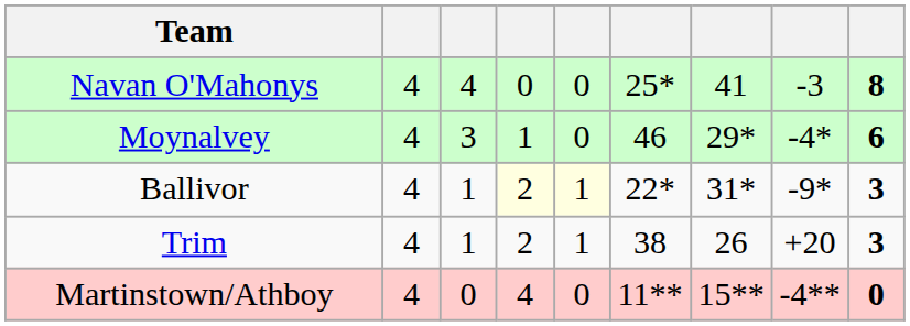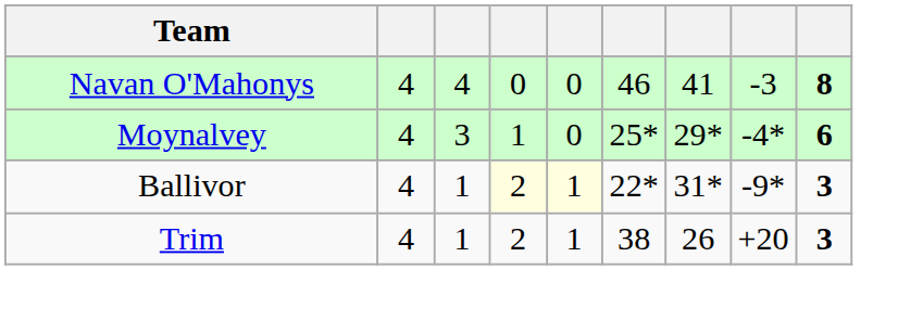 <table class="wikitable" style="text-align:center">
 <tr>
 <th style="width:175px;">Team</th>
 <th width="20"></th>
 <th width="20"></th>
 <th width="20"></th>
 <th width="20"></th>
 <th width="20"></th>
 <th width="20"></th>
 <th width="20"></th>
 <th width="20"></th>
 </tr>
 <tr style="background:#cfc;">
 <td><a href='#'>Navan O'Mahonys</a></td>
 <td>4</td>
 <td>4</td>
 <td>0</td>
 <td>0</td>
-<td>25*</td>
+<td>46</td>
 <td>41</td>
 <td>-3</td>
 <td><strong>8</strong></td>
 </tr>
 <tr style="background:#cfc;">
 <td><a href='#'>Moynalvey</a></td>
 <td>4</td>
 <td>3</td>
 <td>1</td>
 <td>0</td>
-<td>46</td>
+<td>25*</td>
 <td>29*</td>
 <td>-4*</td>
 <td><strong>6</strong></td>
 </tr>
 <tr>
 <td>Ballivor</td>
 <td>4</td>
 <td>1</td>
 <td style="background: lightyellow;">2</td>
 <td style="background: lightyellow;">1</td>
 <td>22*</td>
 <td>31*</td>
 <td>-9*</td>
 <td><strong>3</strong></td>
 </tr>
 <tr>
 <td><a href='#'>Trim</a></td>
 <td>4</td>
 <td>1</td>
 <td>2</td>
 <td>1</td>
 <td>38</td>
 <td>26</td>
 <td>+20</td>
 <td><strong>3</strong></td>
 </tr>
-<tr style="background:#fcc;">
-<td>Martinstown/Athboy</td>
-<td>4</td>
-<td>0</td>
-<td>4</td>
-<td>0</td>
-<td>11**</td>
-<td>15**</td>
-<td>-4**</td>
-<td><strong>0</strong></td>
-</tr>
 </table>
